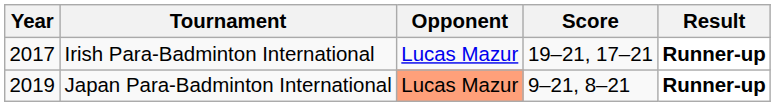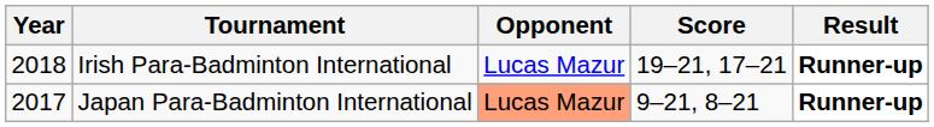 <table class="sortable wikitable" style="font-size: 90%;">
 <tr>
 <th>Year</th>
 <th>Tournament</th>
 <th>Opponent</th>
 <th>Score</th>
 <th>Result</th>
 </tr>
 <tr>
-<td align="center">2017</td>
+<td align="center">2018</td>
 <td align="left">Irish Para-Badminton International</td>
 <td align="left"> <a href='#'>Lucas Mazur</a></td>
 <td align="left">19–21, 17–21</td>
 <td style="text-align:left; background:white"> <strong>Runner-up</strong></td>
 </tr>
 <tr>
-<td align="center">2019</td>
+<td align="center">2017</td>
 <td align="left">Japan Para-Badminton International</td>
 <td align="left" style="background: lightsalmon;"> Lucas Mazur</td>
 <td align="left">9–21, 8–21</td>
 <td style="text-align:left; background:white"> <strong>Runner-up</strong></td>
 </tr>
 </table>
